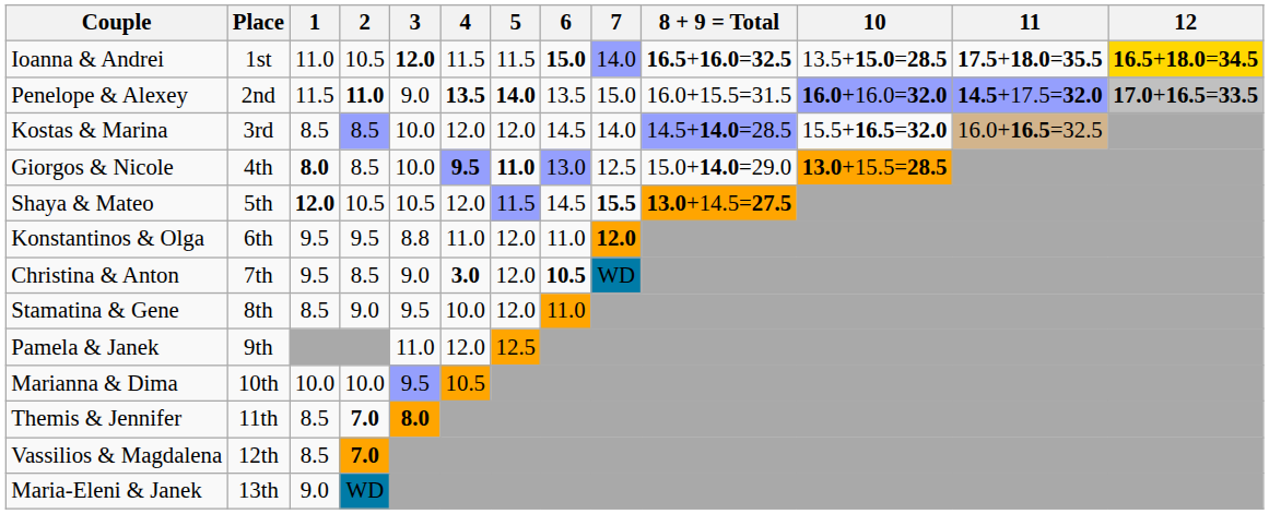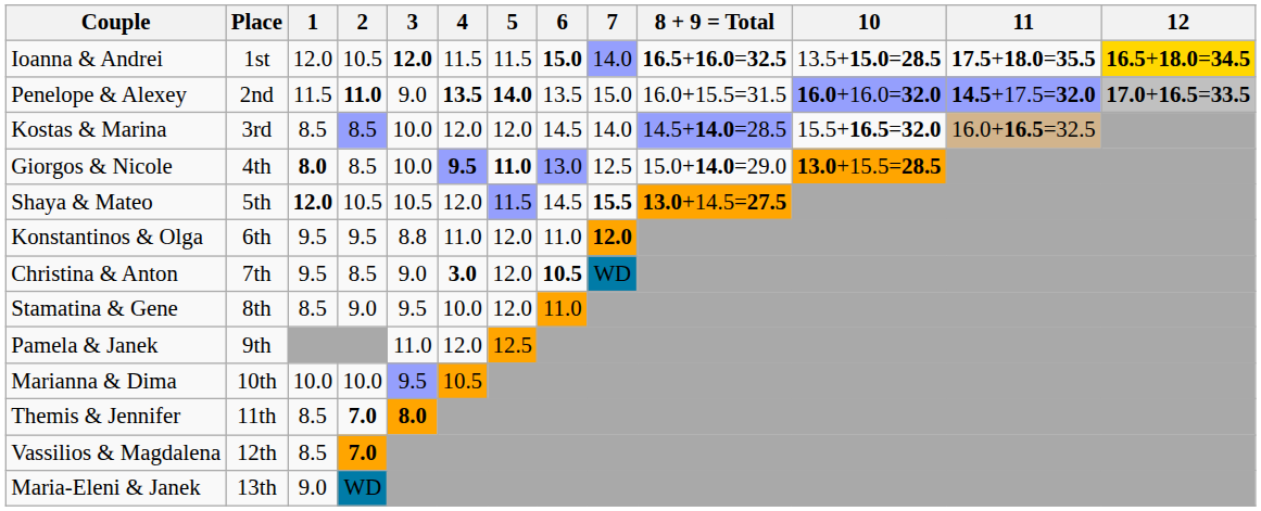 <table class="wikitable sortable" style="margin:auto;">
 <tr>
 <th>Couple</th>
 <th>Place</th>
 <th>1</th>
 <th>2</th>
 <th>3</th>
 <th>4</th>
 <th>5</th>
 <th>6</th>
 <th>7</th>
 <th>8  +   9  = Total</th>
 <th>10</th>
 <th>11</th>
 <th>12</th>
 </tr>
 <tr>
 <td>Ioanna & Andrei</td>
 <td style="text-align:center;">1st</td>
-<td style="text-align:center;">11.0</td>
+<td style="text-align:center;">12.0</td>
 <td style="text-align:center;">10.5</td>
 <td style="text-align:center;"><span><strong>12.0</strong></span></td>
 <td style="text-align:center;">11.5</td>
 <td style="text-align:center;">11.5</td>
 <td style="text-align:center;"><span><strong>15.0</strong></span></td>
 <td style="background:#959FFD; text-align:center;">14.0</td>
 <td style="text-align:center;"><span><strong>16.5</strong></span>+<span><strong>16.0</strong></span>=<span><strong>32.5</strong></span></td>
 <td style="text-align:center;">13.5+<span><strong>15.0</strong></span>=<span><strong>28.5</strong></span></td>
 <td style="text-align:center;"><span><strong>17.5</strong></span>+<span><strong>18.0</strong></span>=<span><strong>35.5</strong></span></td>
 <td style="background:gold; text-align:center;"><span><strong>16.5</strong></span>+<span><strong>18.0</strong></span>=<span><strong>34.5</strong></span></td>
 </tr>
 <tr>
 <td>Penelope & Alexey</td>
 <td style="text-align:center;">2nd</td>
 <td style="text-align:center;">11.5</td>
 <td style="text-align:center;"><span><strong>11.0</strong></span></td>
 <td style="text-align:center;">9.0</td>
 <td style="text-align:center;"><span><strong>13.5</strong></span></td>
 <td style="text-align:center;"><span><strong>14.0</strong></span></td>
 <td style="text-align:center;">13.5</td>
 <td style="text-align:center;">15.0</td>
 <td style="text-align:center;">16.0+15.5=31.5</td>
 <td style="background:#959FFD; text-align:center;"><span><strong>16.0</strong></span>+16.0=<span><strong>32.0</strong></span></td>
 <td style="background:#959FFD; text-align:center;"><span><strong>14.5</strong></span>+17.5=<span><strong>32.0</strong></span></td>
 <td style="background:silver; text-align:center;"><span><strong>17.0</strong></span>+<span><strong>16.5</strong></span>=<span><strong>33.5</strong></span></td>
 </tr>
 <tr>
 <td>Kostas & Marina</td>
 <td style="text-align:center;">3rd</td>
 <td style="text-align:center;">8.5</td>
 <td style="background:#959FFD; text-align:center;">8.5</td>
 <td style="text-align:center;">10.0</td>
 <td style="text-align:center;">12.0</td>
 <td style="text-align:center;">12.0</td>
 <td style="text-align:center;">14.5</td>
 <td style="text-align:center;">14.0</td>
 <td style="background:#959FFD; text-align:center;">14.5+<span><strong>14.0</strong></span>=28.5</td>
 <td style="text-align:center;">15.5+<span><strong>16.5</strong></span>=<span><strong>32.0</strong></span></td>
 <td style="background:tan; text-align:center;">16.0+<span><strong>16.5</strong></span>=32.5</td>
 <td colspan="10" bgcolor="darkgrey"></td>
 </tr>
 <tr>
 <td>Giorgos & Nicole</td>
 <td style="text-align:center;">4th</td>
 <td style="text-align:center;"><span><strong>8.0</strong></span></td>
 <td style="text-align:center;">8.5</td>
 <td style="text-align:center;">10.0</td>
 <td style="background:#959FFD; text-align:center;"><span><strong>9.5</strong></span></td>
 <td style="text-align:center;"><span><strong>11.0</strong></span></td>
 <td style="background:#959FFD; text-align:center;">13.0</td>
 <td style="text-align:center;">12.5</td>
 <td style="text-align:center;">15.0+<span><strong>14.0</strong></span>=29.0</td>
 <td style="background:orange; text-align:center;"><span><strong>13.0</strong></span>+15.5=<span><strong>28.5</strong></span></td>
 <td colspan="10" bgcolor="darkgrey"></td>
 </tr>
 <tr>
 <td>Shaya & Mateo</td>
 <td style="text-align:center;">5th</td>
 <td style="text-align:center;"><span><strong>12.0</strong></span></td>
 <td style="text-align:center;">10.5</td>
 <td style="text-align:center;">10.5</td>
 <td style="text-align:center;">12.0</td>
 <td style="background:#959FFD; text-align:center;">11.5</td>
 <td style="text-align:center;">14.5</td>
 <td style="text-align:center;"><span><strong>15.5</strong></span></td>
 <td style="background:orange; text-align:center;"><span><strong>13.0</strong></span>+14.5=<span><strong>27.5</strong></span></td>
 <td colspan="10" bgcolor="darkgrey"></td>
 </tr>
 <tr>
 <td>Konstantinos & Olga</td>
 <td style="text-align:center;">6th</td>
 <td style="text-align:center;">9.5</td>
 <td style="text-align:center;">9.5</td>
 <td style="text-align:center;">8.8</td>
 <td style="text-align:center;">11.0</td>
 <td style="text-align:center;">12.0</td>
 <td style="text-align:center;">11.0</td>
 <td style="background:orange; text-align:center;"><span><strong>12.0</strong></span></td>
 <td colspan="10" bgcolor="darkgrey"></td>
 </tr>
 <tr>
 <td>Christina & Anton</td>
 <td style="text-align:center;">7th</td>
 <td style="text-align:center;">9.5</td>
 <td style="text-align:center;">8.5</td>
 <td style="text-align:center;">9.0</td>
 <td style="text-align:center;"><span><strong>3.0</strong></span></td>
 <td style="text-align:center;">12.0</td>
 <td style="text-align:center;"><span><strong>10.5</strong></span></td>
 <td style="text-align:center;background:#007ba7;">WD</td>
 <td colspan="10" bgcolor="darkgrey"></td>
 </tr>
 <tr>
 <td>Stamatina & Gene</td>
 <td style="text-align:center;">8th</td>
 <td style="text-align:center;">8.5</td>
 <td style="text-align:center;">9.0</td>
 <td style="text-align:center;">9.5</td>
 <td style="text-align:center;">10.0</td>
 <td style="text-align:center;">12.0</td>
 <td style="background:orange; text-align:center;">11.0</td>
 <td colspan="10" bgcolor="darkgrey"></td>
 </tr>
 <tr>
 <td>Pamela & Janek</td>
 <td style="text-align:center;">9th</td>
 <td colspan="2" bgcolor="darkgrey"></td>
 <td style="text-align:center;">11.0</td>
 <td style="text-align:center;">12.0</td>
 <td style="background:orange; text-align:center;">12.5</td>
 <td colspan="10" bgcolor="darkgrey"></td>
 </tr>
 <tr>
 <td>Marianna & Dima</td>
 <td style="text-align:center;">10th</td>
 <td style="text-align:center;">10.0</td>
 <td style="text-align:center;">10.0</td>
 <td style="background:#959FFD; text-align:center;">9.5</td>
 <td style="background:orange; text-align:center;">10.5</td>
 <td colspan="10" bgcolor="darkgrey"></td>
 </tr>
 <tr>
 <td>Themis & Jennifer</td>
 <td style="text-align:center;">11th</td>
 <td style="text-align:center;">8.5</td>
 <td style="text-align:center;"><span><strong>7.0</strong></span></td>
 <td style="background:orange; text-align:center;"><span><strong>8.0</strong></span></td>
 <td colspan="10" bgcolor="darkgrey"></td>
 </tr>
 <tr>
 <td>Vassilios & Magdalena</td>
 <td style="text-align:center;">12th</td>
 <td style="text-align:center;">8.5</td>
 <td style="background:orange; text-align:center;"><span><strong>7.0</strong></span></td>
 <td colspan="10" bgcolor="darkgrey"></td>
 </tr>
 <tr>
 <td>Maria-Eleni & Janek</td>
 <td style="text-align:center;">13th</td>
 <td style="text-align:center;">9.0</td>
 <td style="text-align:center;background:#007ba7;">WD</td>
 <td colspan="10" bgcolor="darkgrey"></td>
 </tr>
 </table>
